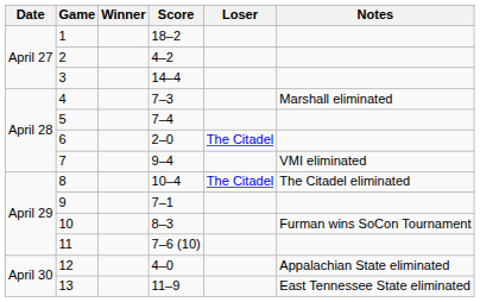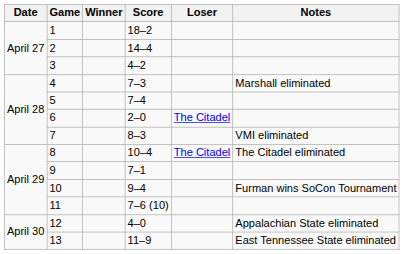 <table class="wikitable">
 <tr>
 <th>Date</th>
 <th>Game</th>
 <th>Winner</th>
 <th>Score</th>
 <th>Loser</th>
 <th>Notes</th>
 </tr>
 <tr>
 <td rowspan=3>April 27</td>
 <td>1</td>
 <td></td>
 <td>18–2</td>
 <td></td>
 <td></td>
 </tr>
 <tr>
 <td>2</td>
 <td></td>
-<td>4–2</td>
+<td>14–4</td>
 <td></td>
 <td></td>
 </tr>
 <tr>
 <td>3</td>
 <td></td>
-<td>14–4</td>
+<td>4–2</td>
 <td></td>
 <td></td>
 </tr>
 <tr>
 <td rowspan=4>April 28</td>
 <td>4</td>
 <td></td>
 <td>7–3</td>
 <td></td>
 <td>Marshall eliminated</td>
 </tr>
 <tr>
 <td>5</td>
 <td></td>
 <td>7–4</td>
 <td></td>
 <td></td>
 </tr>
 <tr>
 <td>6</td>
 <td></td>
 <td>2–0</td>
 <td><a href='#'>The Citadel</a></td>
 <td></td>
 </tr>
 <tr>
 <td>7</td>
 <td></td>
-<td>9–4</td>
+<td>8–3</td>
 <td></td>
 <td>VMI eliminated</td>
 </tr>
 <tr>
 <td rowspan=4>April 29</td>
 <td>8</td>
 <td></td>
 <td>10–4</td>
 <td><a href='#'>The Citadel</a></td>
 <td>The Citadel eliminated</td>
 </tr>
 <tr>
 <td>9</td>
 <td></td>
 <td>7–1</td>
 <td></td>
 <td></td>
 </tr>
 <tr>
 <td>10</td>
 <td></td>
-<td>8–3</td>
+<td>9–4</td>
 <td></td>
 <td>Furman wins SoCon Tournament</td>
 </tr>
 <tr>
 <td>11</td>
 <td></td>
 <td>7–6 (10)</td>
 <td></td>
 <td></td>
 </tr>
 <tr>
 <td rowspan=2>April 30</td>
 <td>12</td>
 <td></td>
 <td>4–0</td>
 <td></td>
 <td>Appalachian State eliminated</td>
 </tr>
 <tr>
 <td>13</td>
 <td></td>
 <td>11–9</td>
 <td></td>
 <td>East Tennessee State eliminated</td>
 </tr>
 </table>
